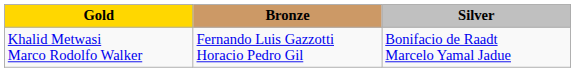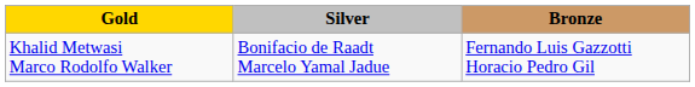 <table class="wikitable" style="text-align:left">
 <tr align="center">
 <td width=200 bgcolor=gold><strong>Gold</strong></td>
+<td width=200 bgcolor=silver><strong>Silver</strong></td>
 <td width=200 bgcolor=CC9966><strong>Bronze</strong></td>
-<td width=200 bgcolor=silver><strong>Silver</strong></td>
 </tr>
 <tr>
 <td><a href='#'>Khalid Metwasi</a><br><a href='#'>Marco Rodolfo Walker</a><br><em></em></td>
+<td><a href='#'>Bonifacio de Raadt</a><br><a href='#'>Marcelo Yamal Jadue</a><br><em></em></td>
 <td><a href='#'>Fernando Luis Gazzotti</a><br><a href='#'>Horacio Pedro Gil</a><br><em></em></td>
-<td><a href='#'>Bonifacio de Raadt</a><br><a href='#'>Marcelo Yamal Jadue</a><br><em></em></td>
 </tr>
 </table>
